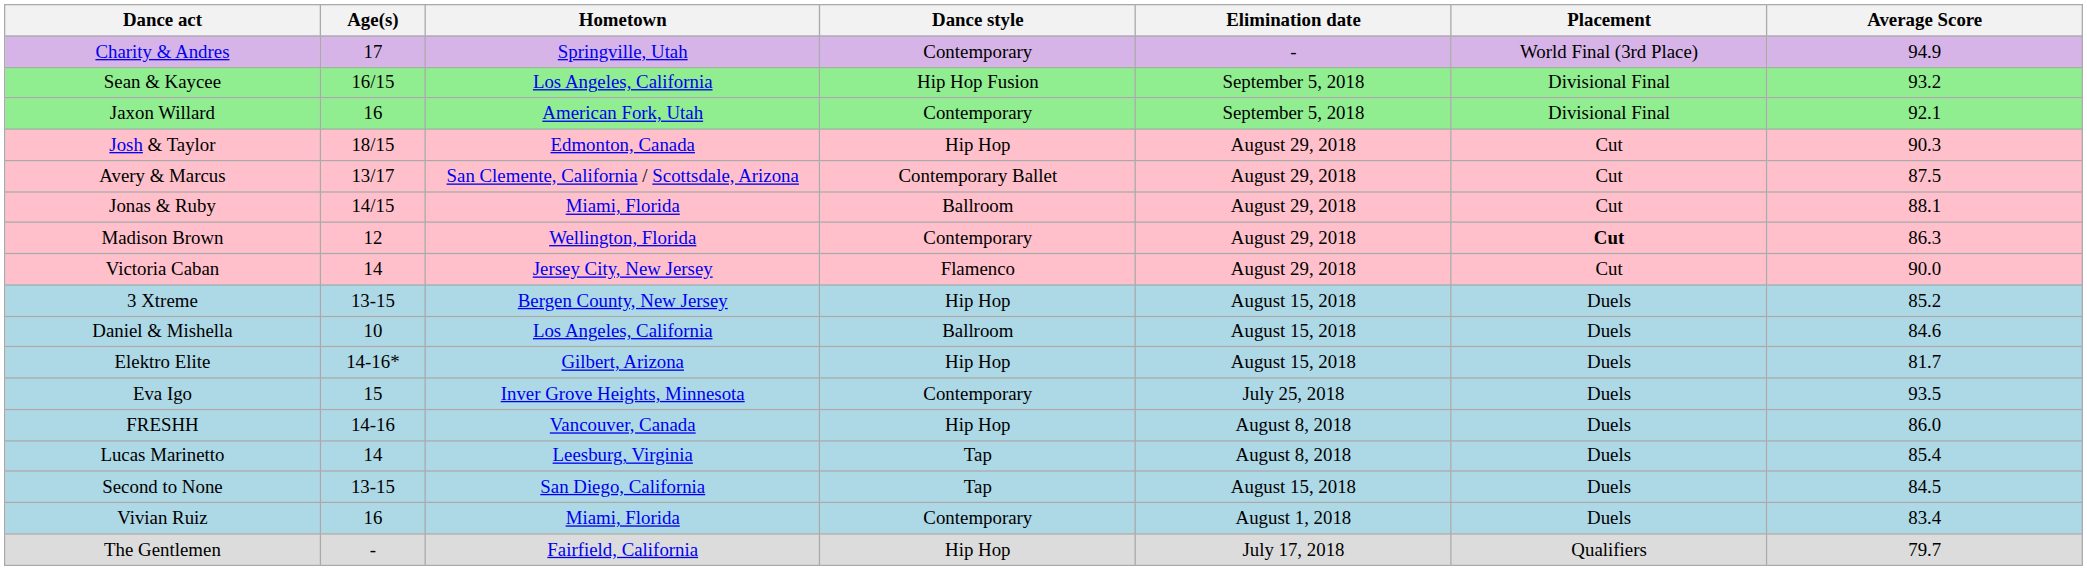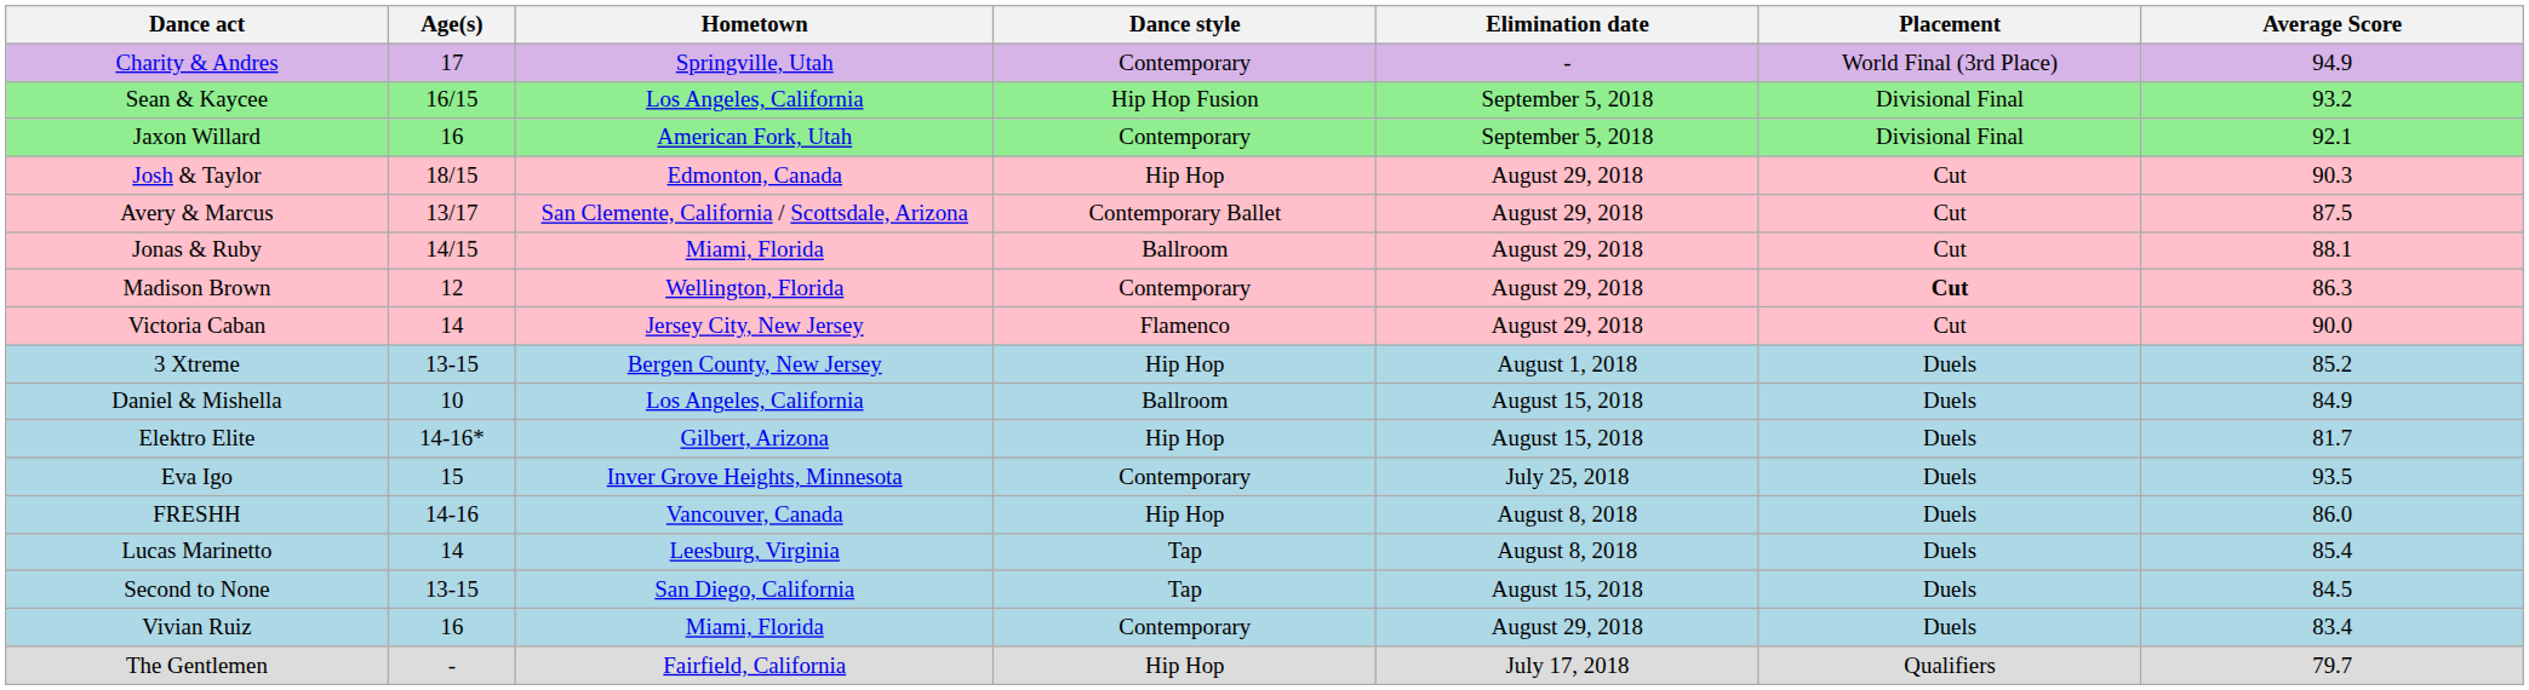 <table class="wikitable" style="text-align:center; font-size:90%; border-collapse:collapse;" width=80%>
 <tr>
 <th width=12%>Dance act</th>
 <th width="4%" align="center">Age(s)</th>
 <th width=15%>Hometown</th>
 <th width=12%>Dance style</th>
 <th width=12%>Elimination date</th>
 <th width=12%>Placement</th>
 <th width=12%>Average Score</th>
 </tr>
 <tr style="color:black; background:#d7b4e8;">
 <td><a href='#'>Charity & Andres</a></td>
 <td>17</td>
 <td><a href='#'>Springville, Utah</a></td>
 <td>Contemporary</td>
 <td>-</td>
 <td>World Final (3rd Place)</td>
 <td>94.9</td>
 </tr>
 <tr style="color:black; background:LightGreen;">
 <td>Sean & Kaycee</td>
 <td>16/15</td>
 <td><a href='#'>Los Angeles, California</a></td>
 <td>Hip Hop Fusion</td>
 <td>September 5, 2018</td>
 <td>Divisional Final</td>
 <td>93.2</td>
 </tr>
 <tr style="color:black; background:LightGreen;">
 <td>Jaxon Willard</td>
 <td>16</td>
 <td><a href='#'>American Fork, Utah</a></td>
 <td>Contemporary</td>
 <td>September 5, 2018</td>
 <td>Divisional Final</td>
 <td>92.1</td>
 </tr>
 <tr style="color:black; background:pink;">
 <td><a href='#'>Josh</a> & Taylor</td>
 <td>18/15</td>
 <td><a href='#'>Edmonton, Canada</a></td>
 <td>Hip Hop</td>
 <td>August 29, 2018</td>
 <td>Cut</td>
 <td>90.3</td>
 </tr>
 <tr style="color:black; background:pink;">
 <td>Avery & Marcus</td>
 <td>13/17</td>
 <td><a href='#'>San Clemente, California</a> / <a href='#'>Scottsdale, Arizona</a></td>
 <td>Contemporary Ballet</td>
 <td>August 29, 2018</td>
 <td>Cut</td>
 <td>87.5</td>
 </tr>
 <tr style="color:black; background:pink;">
 <td>Jonas & Ruby</td>
 <td>14/15</td>
 <td><a href='#'>Miami, Florida</a></td>
 <td>Ballroom</td>
 <td>August 29, 2018</td>
 <td>Cut</td>
 <td>88.1</td>
 </tr>
 <tr style="color:black; background:pink;">
 <td>Madison Brown</td>
 <td>12</td>
 <td><a href='#'>Wellington, Florida</a></td>
 <td>Contemporary</td>
 <td>August 29, 2018</td>
 <td><strong>Cut</strong></td>
 <td>86.3</td>
 </tr>
 <tr style="color:black; background:pink;">
 <td>Victoria Caban</td>
 <td>14</td>
 <td><a href='#'>Jersey City, New Jersey</a></td>
 <td>Flamenco</td>
 <td>August 29, 2018</td>
 <td>Cut</td>
 <td>90.0</td>
 </tr>
 <tr style="color:black; background:LightBlue;">
 <td>3 Xtreme</td>
 <td>13-15</td>
 <td><a href='#'>Bergen County, New Jersey</a></td>
 <td>Hip Hop</td>
-<td>August 15, 2018</td>
+<td>August 1, 2018</td>
 <td>Duels</td>
 <td>85.2</td>
 </tr>
 <tr style="color:black; background:LightBlue;">
 <td>Daniel & Mishella</td>
 <td>10</td>
 <td><a href='#'>Los Angeles, California</a></td>
 <td>Ballroom</td>
 <td>August 15, 2018</td>
 <td>Duels</td>
-<td>84.6</td>
+<td>84.9</td>
 </tr>
 <tr style="color:black; background:LightBlue;">
 <td>Elektro Elite</td>
 <td>14-16*</td>
 <td><a href='#'>Gilbert, Arizona</a></td>
 <td>Hip Hop</td>
 <td>August 15, 2018</td>
 <td>Duels </td>
 <td>81.7</td>
 </tr>
 <tr style="color:black; background:LightBlue;">
 <td>Eva Igo</td>
 <td>15</td>
 <td><a href='#'>Inver Grove Heights, Minnesota</a></td>
 <td>Contemporary</td>
 <td>July 25, 2018</td>
 <td>Duels</td>
 <td>93.5</td>
 </tr>
 <tr style="color:black; background:LightBlue;">
 <td>FRESHH</td>
 <td>14-16</td>
 <td><a href='#'>Vancouver, Canada</a></td>
 <td>Hip Hop</td>
 <td>August 8, 2018</td>
 <td>Duels</td>
 <td>86.0</td>
 </tr>
 <tr style="color:black; background:LightBlue;">
 <td>Lucas Marinetto</td>
 <td>14</td>
 <td><a href='#'>Leesburg, Virginia</a></td>
 <td>Tap</td>
 <td>August 8, 2018</td>
 <td>Duels</td>
 <td>85.4</td>
 </tr>
 <tr style="color:black; background:LightBlue;">
 <td>Second to None</td>
 <td>13-15</td>
 <td><a href='#'>San Diego, California</a></td>
 <td>Tap</td>
 <td>August 15, 2018</td>
 <td>Duels</td>
 <td>84.5</td>
 </tr>
 <tr style="color:black; background:LightBlue;">
 <td>Vivian Ruiz</td>
 <td>16</td>
 <td><a href='#'>Miami, Florida</a></td>
 <td>Contemporary</td>
-<td>August 1, 2018</td>
+<td>August 29, 2018</td>
 <td>Duels</td>
 <td>83.4</td>
 </tr>
 <tr style="background:#DCDCDC;">
 <td>The Gentlemen</td>
 <td>-</td>
 <td><a href='#'>Fairfield, California</a></td>
 <td>Hip Hop</td>
 <td>July 17, 2018</td>
 <td>Qualifiers</td>
 <td>79.7</td>
 </tr>
 </table>
